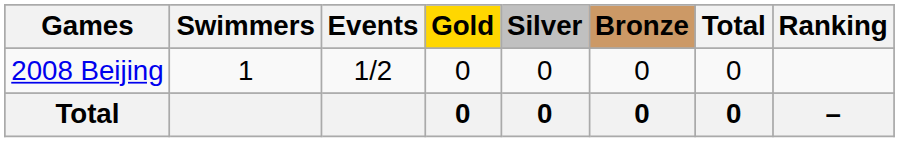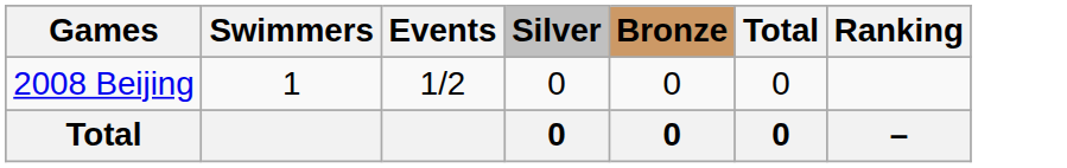 <table class="wikitable sortable" style="text-align:center">
 <tr>
 <th>Games</th>
 <th>Swimmers</th>
 <th>Events</th>
-<th style="background-color:gold;">Gold</th>
 <th style="background-color:silver;">Silver</th>
 <th style="background-color:#c96;">Bronze</th>
 <th>Total</th>
 <th>Ranking</th>
 </tr>
 <tr>
 <td align=left><a href='#'>2008 Beijing</a></td>
 <td>1</td>
 <td>1/2</td>
 <td>0</td>
 <td>0</td>
 <td>0</td>
-<td>0</td>
 <td></td>
 </tr>
 <tr>
 <th>Total</th>
 <th></th>
 <th></th>
 <th>0</th>
 <th>0</th>
 <th>0</th>
-<th>0</th>
 <th>–</th>
 </tr>
 </table>
